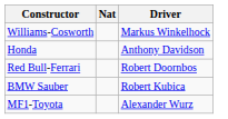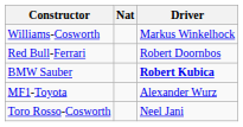 <table class="wikitable" style="font-size: 95%">
 <tr>
 <th>Constructor</th>
 <th>Nat</th>
 <th>Driver</th>
 </tr>
 <tr>
 <td><a href='#'>Williams</a>-<a href='#'>Cosworth</a></td>
 <td></td>
 <td><a href='#'>Markus Winkelhock</a></td>
 </tr>
 <tr>
-<td><a href='#'>Honda</a></td>
-<td></td>
-<td><a href='#'>Anthony Davidson</a></td>
-</tr>
-<tr>
 <td><a href='#'>Red Bull</a>-<a href='#'>Ferrari</a></td>
 <td></td>
 <td><a href='#'>Robert Doornbos</a></td>
 </tr>
 <tr>
 <td><a href='#'>BMW Sauber</a></td>
 <td></td>
-<td><a href='#'>Robert Kubica</a></td>
+<td><strong><a href='#'>Robert Kubica</a></strong></td>
 </tr>
 <tr>
 <td><a href='#'>MF1</a>-<a href='#'>Toyota</a></td>
 <td></td>
 <td><a href='#'>Alexander Wurz</a></td>
 </tr>
+<tr>
+<td><a href='#'>Toro Rosso</a>-<a href='#'>Cosworth</a></td>
+<td></td>
+<td><a href='#'>Neel Jani</a></td>
+</tr>
 </table>
